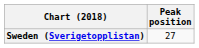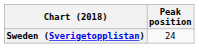 <table class="wikitable plainrowheaders" style="text-align:center">
 <tr>
 <th>Chart (2018)</th>
 <th>Peak<br>position</th>
 </tr>
 <tr>
 <th scope="row">Sweden (<a href='#'>Sverigetopplistan</a>)</th>
-<td>27</td>
+<td>24</td>
 </tr>
 </table>
